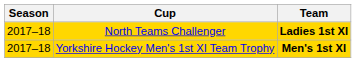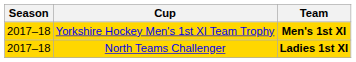 <table class="wikitable" style="text-align: center;">
 <tr>
 <th>Season</th>
 <th>Cup</th>
 <th>Team</th>
 </tr>
 <tr style="background:gold;">
 <td>2017–18</td>
+<td><a href='#'>Yorkshire Hockey Men's 1st XI Team Trophy</a></td>
+<td><strong>Men's 1st XI</strong></td>
+</tr>
+<tr style="background:gold;">
+<td>2017–18</td>
 <td><a href='#'>North Teams Challenger</a></td>
 <td><strong>Ladies 1st XI</strong></td>
 </tr>
-<tr style="background:gold;">
-<td>2017–18</td>
-<td><a href='#'>Yorkshire Hockey Men's 1st XI Team Trophy</a></td>
-<td><strong>Men's 1st XI</strong></td>
-</tr>
 </table>
